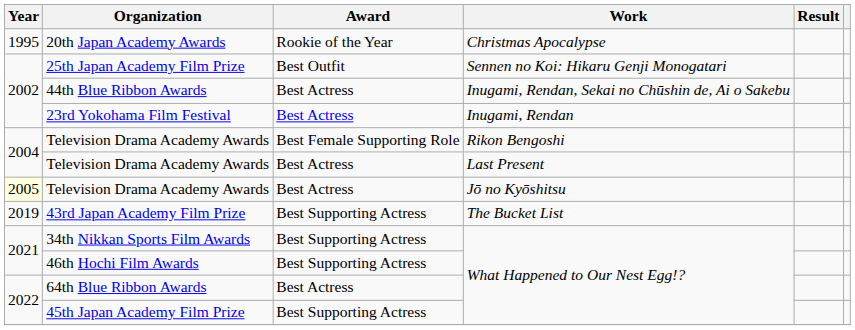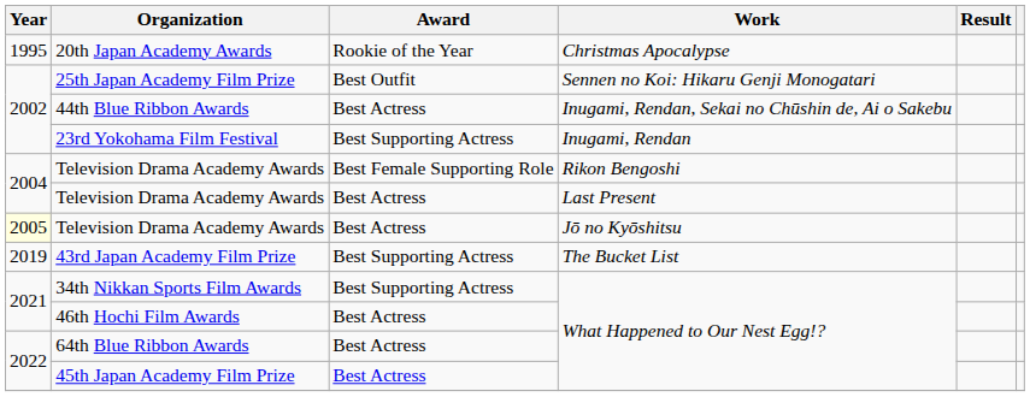 <table class="wikitable">
 <tr>
 <th>Year</th>
 <th>Organization</th>
 <th>Award</th>
 <th>Work</th>
 <th>Result</th>
 <th></th>
 </tr>
 <tr>
 <td>1995</td>
 <td>20th <a href='#'>Japan Academy Awards</a></td>
 <td>Rookie of the Year</td>
 <td><em>Christmas Apocalypse</em></td>
 <td></td>
 <td></td>
 </tr>
 <tr>
 <td rowspan="3">2002</td>
 <td><a href='#'>25th Japan Academy Film Prize </a></td>
 <td>Best Outfit</td>
 <td><em>Sennen no Koi: Hikaru Genji Monogatari</em></td>
 <td></td>
 <td></td>
 </tr>
 <tr>
 <td>44th <a href='#'>Blue Ribbon Awards</a></td>
 <td>Best Actress</td>
 <td><em>Inugami</em>, <em>Rendan</em>, <em>Sekai no Chūshin de, Ai o Sakebu</em></td>
 <td></td>
 <td></td>
 </tr>
 <tr>
 <td><a href='#'>23rd Yokohama Film Festival</a></td>
-<td><a href='#'>Best Actress</a></td>
+<td>Best Supporting Actress</td>
 <td><em>Inugami</em>, <em>Rendan</em></td>
 <td></td>
 <td></td>
 </tr>
 <tr>
 <td rowspan="2">2004</td>
 <td>Television Drama Academy Awards</td>
 <td>Best Female Supporting Role</td>
 <td><em>Rikon Bengoshi</em></td>
 <td></td>
 <td></td>
 </tr>
 <tr>
 <td>Television Drama Academy Awards</td>
 <td>Best Actress</td>
 <td><em>Last Present</em></td>
 <td></td>
 <td></td>
 </tr>
 <tr>
 <td style="background: lightyellow;">2005</td>
 <td>Television Drama Academy Awards</td>
 <td>Best Actress</td>
 <td><em>Jō no Kyōshitsu</em></td>
 <td></td>
 <td></td>
 </tr>
 <tr>
 <td>2019</td>
 <td><a href='#'>43rd Japan Academy Film Prize</a></td>
 <td>Best Supporting Actress</td>
 <td><em>The Bucket List</em></td>
 <td></td>
 <td></td>
 </tr>
 <tr>
 <td rowspan="2">2021</td>
 <td>34th <a href='#'>Nikkan Sports Film Awards</a></td>
 <td>Best Supporting Actress</td>
 <td rowspan="4"><em>What Happened to Our Nest Egg!?</em></td>
 <td></td>
 <td></td>
 </tr>
 <tr>
 <td>46th <a href='#'>Hochi Film Awards</a></td>
-<td>Best Supporting Actress</td>
+<td>Best Actress</td>
 <td></td>
 <td></td>
 </tr>
 <tr>
 <td rowspan=2>2022</td>
 <td>64th <a href='#'>Blue Ribbon Awards</a></td>
 <td>Best Actress</td>
 <td></td>
 <td></td>
 </tr>
 <tr>
 <td><a href='#'>45th Japan Academy Film Prize</a></td>
-<td>Best Supporting Actress</td>
+<td><a href='#'>Best Actress</a></td>
 <td></td>
 <td></td>
 </tr>
 <tr>
 </tr>
 </table>
